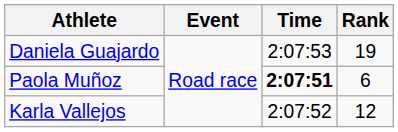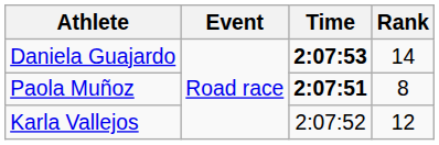 <table class="wikitable" style="font-size:90%">
 <tr>
 <th>Athlete</th>
 <th>Event</th>
 <th>Time</th>
 <th>Rank</th>
 </tr>
 <tr align=center>
 <td align=left><a href='#'>Daniela Guajardo</a></td>
 <td align=left rowspan=3><a href='#'>Road race</a></td>
-<td>2:07:53</td>
-<td>19</td>
+<td><strong>2:07:53</strong></td>
+<td>14</td>
 </tr>
 <tr align=center>
 <td align=left><a href='#'>Paola Muñoz</a></td>
 <td><strong>2:07:51</strong></td>
-<td>6</td>
+<td>8</td>
 </tr>
 <tr align=center>
 <td align=left><a href='#'>Karla Vallejos</a></td>
 <td>2:07:52</td>
 <td>12</td>
 </tr>
 </table>
